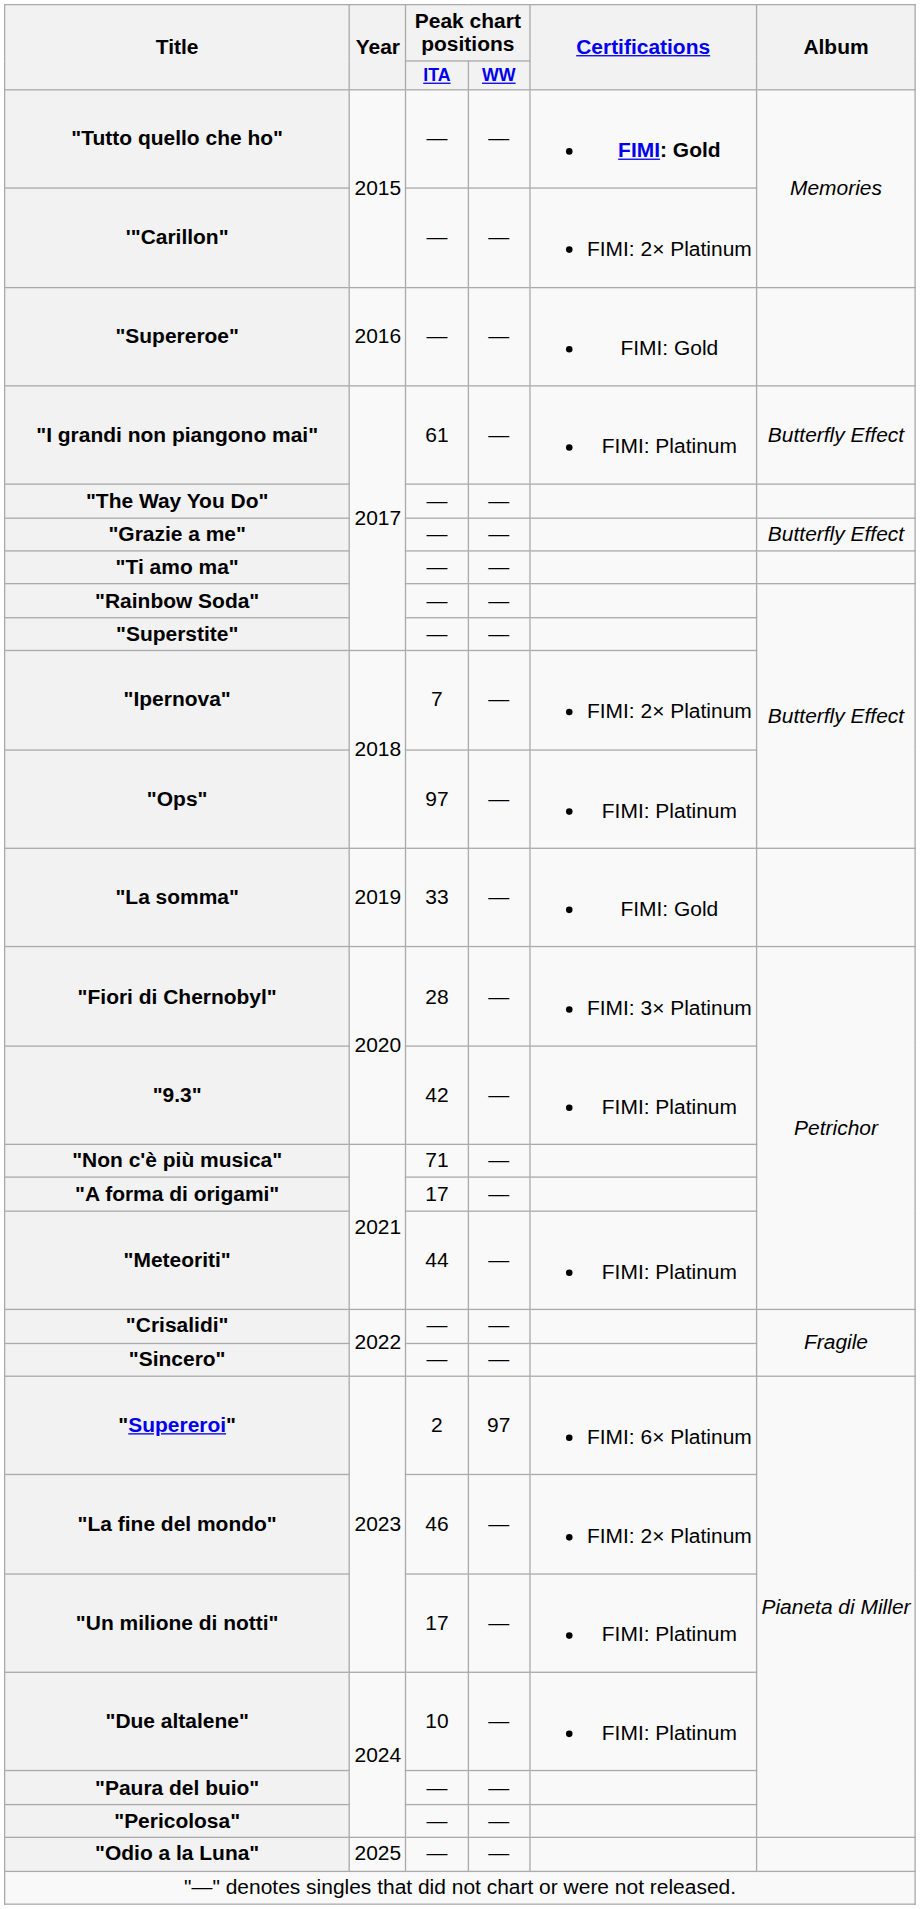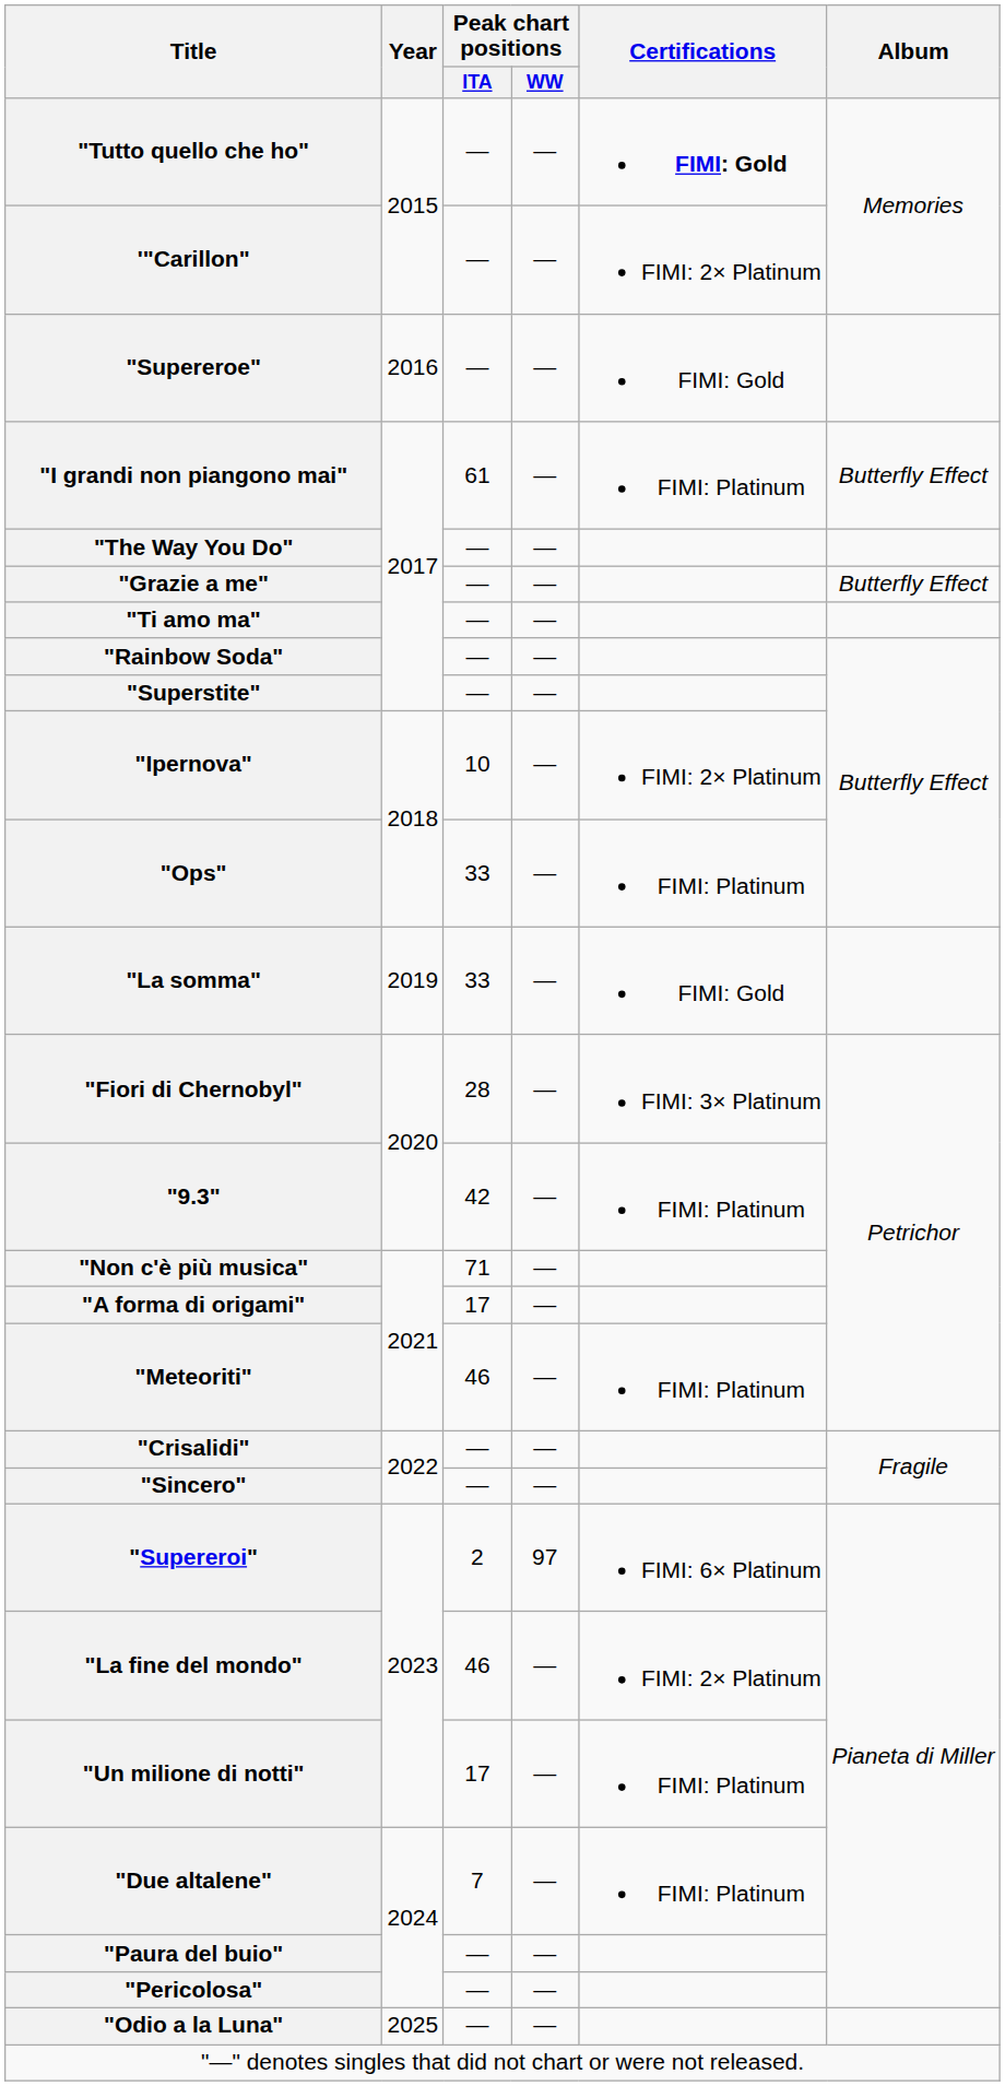 <table class="wikitable plainrowheaders" style="text-align:center;">
 <tr>
 <th scope="col" rowspan="2" style="width:16em;">Title</th>
 <th scope="col" rowspan="2" style="width:1em;">Year</th>
 <th scope="col" colspan="2">Peak chart positions</th>
 <th scope="col" rowspan="2"><a href='#'>Certifications</a></th>
 <th rowspan="2">Album</th>
 </tr>
 <tr>
 <th scope="col" style="width:3em;font-size:85%;"><a href='#'>ITA</a><br></th>
 <th scope="col" style="width:3em;font-size:85%;"><a href='#'>WW</a><br></th>
 </tr>
 <tr>
 <th scope="row">"Tutto quello che ho"</th>
 <td rowspan="2">2015</td>
 <td>—</td>
 <td>—</td>
 <td><strong><br><ul><li><a href='#'>FIMI</a>: Gold</li></ul></strong></td>
 <td rowspan="2"><em>Memories</em></td>
 </tr>
 <tr>
 <th scope="row">'"Carillon"</th>
 <td>—</td>
 <td>—</td>
 <td><br><ul><li>FIMI: 2× Platinum</li></ul></td>
 </tr>
 <tr>
 <th scope="row">"Supereroe"</th>
 <td>2016</td>
 <td>—</td>
 <td>—</td>
 <td><br><ul><li>FIMI: Gold</li></ul></td>
 <td></td>
 </tr>
 <tr>
 <th scope="row">"I grandi non piangono mai"</th>
 <td rowspan="6">2017</td>
 <td>61</td>
 <td>—</td>
 <td><br><ul><li>FIMI: Platinum</li></ul></td>
 <td><em>Butterfly Effect</em></td>
 </tr>
 <tr>
 <th scope="row">"The Way You Do"<br></th>
 <td>—</td>
 <td>—</td>
 <td></td>
 <td></td>
 </tr>
 <tr>
 <th scope="row">"Grazie a me"</th>
 <td>—</td>
 <td>—</td>
 <td></td>
 <td><em>Butterfly Effect</em></td>
 </tr>
 <tr>
 <th scope="row">"Ti amo ma"</th>
 <td>—</td>
 <td>—</td>
 <td></td>
 <td></td>
 </tr>
 <tr>
 <th scope="row">"Rainbow Soda"</th>
 <td>—</td>
 <td>—</td>
 <td></td>
 <td rowspan="4"><em>Butterfly Effect</em></td>
 </tr>
 <tr>
 <th scope="row">"Superstite"<br></th>
 <td>—</td>
 <td>—</td>
 <td></td>
 </tr>
 <tr>
 <th scope="row">"Ipernova"</th>
 <td rowspan="2">2018</td>
-<td>7</td>
+<td>10</td>
 <td>—</td>
 <td><br><ul><li>FIMI: 2× Platinum</li></ul></td>
 </tr>
 <tr>
 <th scope="row">"Ops"</th>
-<td>97</td>
+<td>33</td>
 <td>—</td>
 <td><br><ul><li>FIMI: Platinum</li></ul></td>
 </tr>
 <tr>
 <th scope="row">"La somma"<br></th>
 <td>2019</td>
 <td>33</td>
 <td>—</td>
 <td><br><ul><li>FIMI: Gold</li></ul></td>
 <td></td>
 </tr>
 <tr>
 <th scope="row">"Fiori di Chernobyl"</th>
 <td rowspan="2">2020</td>
 <td>28</td>
 <td>—</td>
 <td><br><ul><li>FIMI: 3× Platinum</li></ul></td>
 <td rowspan="5"><em>Petrichor</em></td>
 </tr>
 <tr>
 <th scope="row">"9.3"</th>
 <td>42</td>
 <td>—</td>
 <td><br><ul><li>FIMI: Platinum</li></ul></td>
 </tr>
 <tr>
 <th scope="row">"Non c'è più musica"<br></th>
 <td rowspan="3">2021</td>
 <td>71</td>
 <td>—</td>
 <td></td>
 </tr>
 <tr>
 <th scope="row">"A forma di origami"</th>
 <td>17</td>
 <td>—</td>
 <td></td>
 </tr>
 <tr>
 <th scope="row">"Meteoriti"</th>
-<td>44</td>
+<td>46</td>
 <td>—</td>
 <td><br><ul><li>FIMI: Platinum</li></ul></td>
 </tr>
 <tr>
 <th scope="row">"Crisalidi"</th>
 <td rowspan="2">2022</td>
 <td>—</td>
 <td>—</td>
 <td></td>
 <td rowspan="2"><em>Fragile</em></td>
 </tr>
 <tr>
 <th scope="row">"Sincero"</th>
 <td>—</td>
 <td>—</td>
 <td></td>
 </tr>
 <tr>
 <th scope="row">"<a href='#'>Supereroi</a>"</th>
 <td rowspan="3">2023</td>
 <td>2</td>
 <td>97</td>
 <td><br><ul><li>FIMI: 6× Platinum</li></ul></td>
 <td rowspan="6"><em>Pianeta di Miller</em></td>
 </tr>
 <tr>
 <th scope="row">"La fine del mondo"<br></th>
 <td>46</td>
 <td>—</td>
 <td><br><ul><li>FIMI: 2× Platinum</li></ul></td>
 </tr>
 <tr>
 <th scope="row">"Un milione di notti"<br></th>
 <td>17</td>
 <td>—</td>
 <td><br><ul><li>FIMI: Platinum</li></ul></td>
 </tr>
 <tr>
 <th scope="row">"Due altalene"</th>
 <td rowspan="3">2024</td>
-<td>10</td>
+<td>7</td>
 <td>—</td>
 <td><br><ul><li>FIMI: Platinum</li></ul></td>
 </tr>
 <tr>
 <th scope="row">"Paura del buio"</th>
 <td>—</td>
 <td>—</td>
 <td></td>
 </tr>
 <tr>
 <th scope="row">"Pericolosa"</th>
 <td>—</td>
 <td>—</td>
 <td></td>
 </tr>
 <tr>
 <th scope="row">"Odio a la Luna"<br></th>
 <td>2025</td>
 <td>—</td>
 <td>—</td>
 <td></td>
 <td></td>
 </tr>
 <tr>
 <td colspan="6">"—" denotes singles that did not chart or were not released.</td>
 </tr>
 </table>
